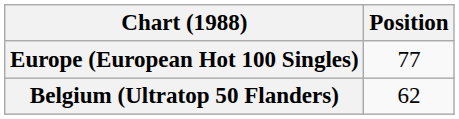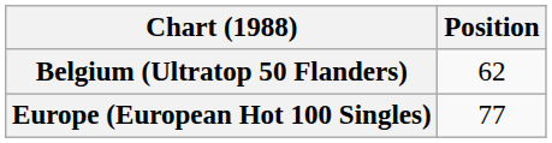 <table class="wikitable plainrowheaders" style="text-align:center">
 <tr>
 <th scope="col">Chart (1988)</th>
 <th scope="col">Position</th>
 </tr>
 <tr>
+<th scope="row">Belgium (Ultratop 50 Flanders)</th>
+<td>62</td>
+</tr>
+<tr>
 <th scope="row">Europe (European Hot 100 Singles)</th>
 <td>77</td>
 </tr>
-<tr>
-<th scope="row">Belgium (Ultratop 50 Flanders)</th>
-<td>62</td>
-</tr>
 </table>
